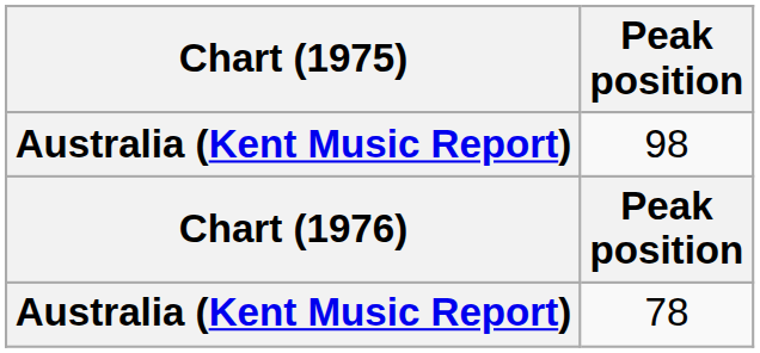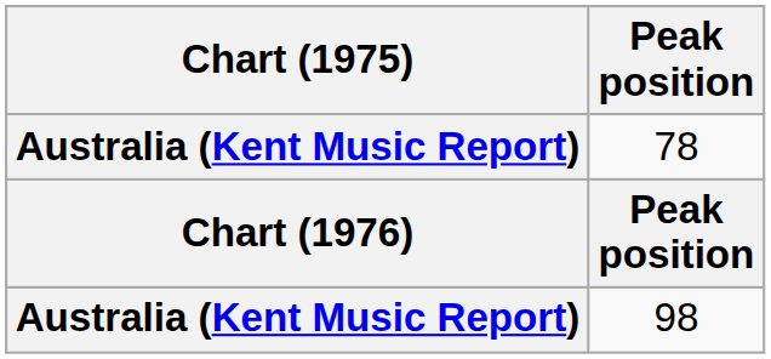 <table class="wikitable plainrowheaders" style="text-align:center">
 <tr>
 <th>Chart (1975)</th>
 <th>Peak<br>position</th>
 </tr>
 <tr>
 <th scope="row">Australia (<a href='#'>Kent Music Report</a>)</th>
-<td>98</td>
+<td>78</td>
 </tr>
 <tr>
 <th>Chart (1976)</th>
 <th>Peak<br>position</th>
 </tr>
 <tr>
 <th scope="row">Australia (<a href='#'>Kent Music Report</a>)</th>
-<td>78</td>
+<td>98</td>
 </tr>
 </table>
